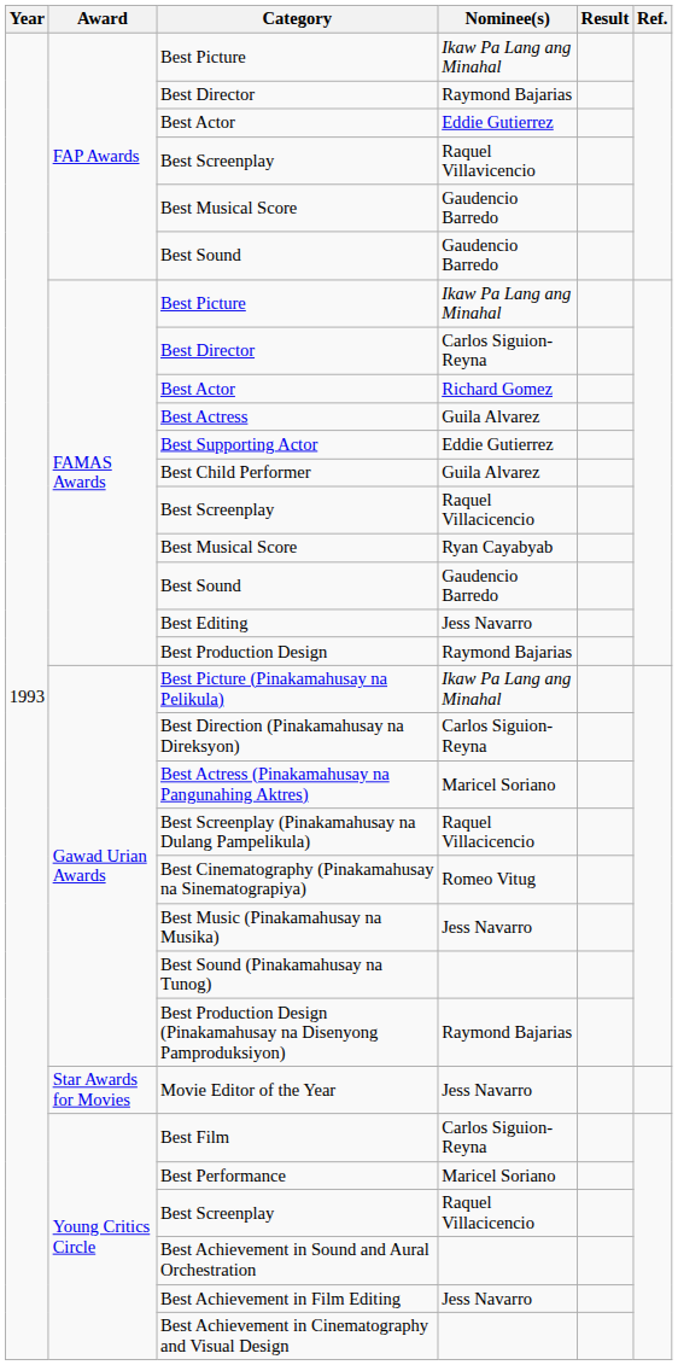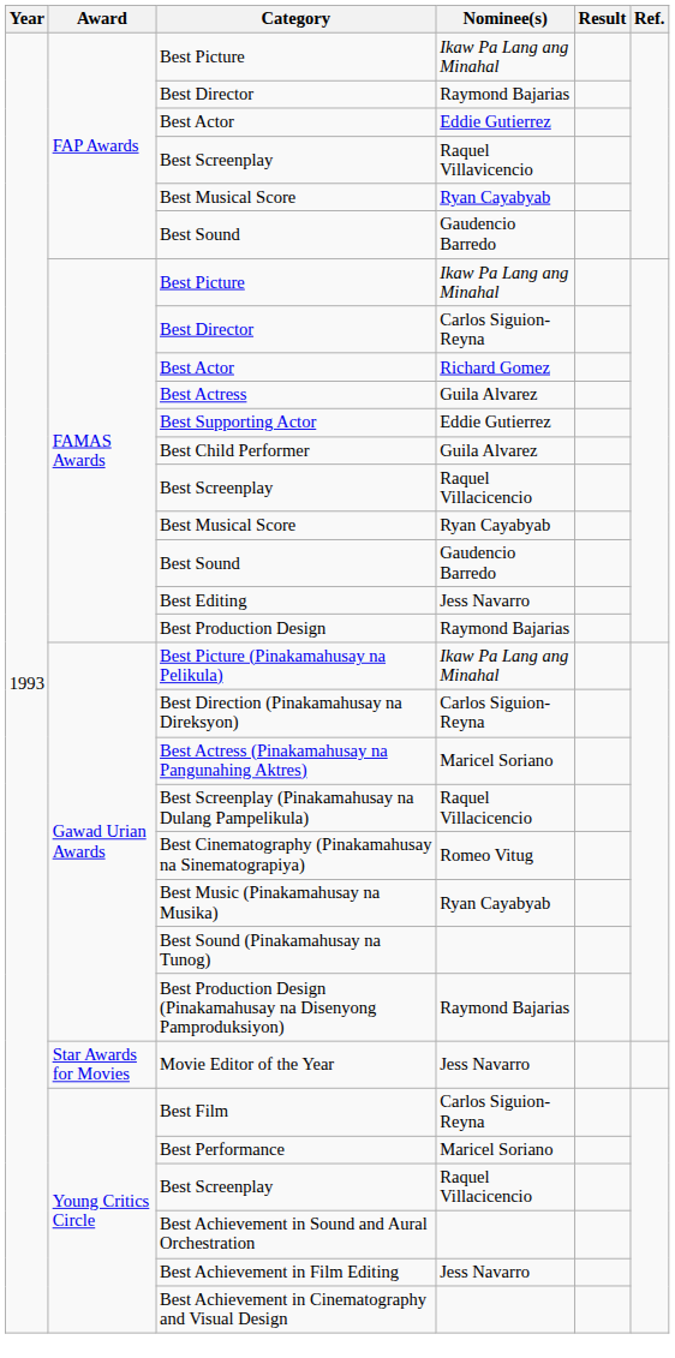 <table class="wikitable">
 <tr>
 <th>Year</th>
 <th><strong>Award</strong></th>
 <th><strong>Category</strong></th>
 <th><strong>Nominee(s)</strong></th>
 <th>Result</th>
 <th>Ref.</th>
 </tr>
 <tr>
 <td rowspan="32">1993</td>
 <td rowspan="6"><a href='#'>FAP Awards</a></td>
 <td>Best Picture</td>
 <td><em>Ikaw Pa Lang ang Minahal</em></td>
 <td></td>
 <td rowspan="6"></td>
 </tr>
 <tr>
 <td>Best Director</td>
 <td>Raymond Bajarias</td>
 <td></td>
 </tr>
 <tr>
 <td>Best Actor</td>
 <td><a href='#'>Eddie Gutierrez</a></td>
 <td></td>
 </tr>
 <tr>
 <td>Best Screenplay</td>
 <td>Raquel Villavicencio</td>
 <td></td>
 </tr>
 <tr>
 <td>Best Musical Score</td>
-<td>Gaudencio Barredo</td>
+<td><a href='#'>Ryan Cayabyab</a></td>
 <td></td>
 </tr>
 <tr>
 <td>Best Sound</td>
 <td>Gaudencio Barredo</td>
 <td></td>
 </tr>
 <tr>
 <td rowspan="11"><a href='#'>FAMAS Awards</a></td>
 <td><a href='#'>Best Picture</a></td>
 <td><em>Ikaw Pa Lang ang Minahal</em></td>
 <td></td>
 <td rowspan="11"></td>
 </tr>
 <tr>
 <td><a href='#'>Best Director</a></td>
 <td>Carlos Siguion-Reyna</td>
 <td></td>
 </tr>
 <tr>
 <td><a href='#'>Best Actor</a></td>
 <td><a href='#'>Richard Gomez</a></td>
 <td></td>
 </tr>
 <tr>
 <td><a href='#'>Best Actress</a></td>
 <td>Guila Alvarez</td>
 <td></td>
 </tr>
 <tr>
 <td><a href='#'>Best Supporting Actor</a></td>
 <td>Eddie Gutierrez</td>
 <td></td>
 </tr>
 <tr>
 <td>Best Child Performer</td>
 <td>Guila Alvarez</td>
 <td></td>
 </tr>
 <tr>
 <td>Best Screenplay</td>
 <td>Raquel Villacicencio</td>
 <td></td>
 </tr>
 <tr>
 <td>Best Musical Score</td>
 <td>Ryan Cayabyab</td>
 <td></td>
 </tr>
 <tr>
 <td>Best Sound</td>
 <td>Gaudencio Barredo</td>
 <td></td>
 </tr>
 <tr>
 <td>Best Editing</td>
 <td>Jess Navarro</td>
 <td></td>
 </tr>
 <tr>
 <td>Best Production Design</td>
 <td>Raymond Bajarias</td>
 <td></td>
 </tr>
 <tr>
 <td rowspan="8"><a href='#'>Gawad Urian Awards</a></td>
 <td><a href='#'>Best Picture (Pinakamahusay na Pelikula)</a></td>
 <td><em>Ikaw Pa Lang ang Minahal</em></td>
 <td></td>
 <td rowspan="8"></td>
 </tr>
 <tr>
 <td>Best Direction (Pinakamahusay na Direksyon)</td>
 <td>Carlos Siguion-Reyna</td>
 <td></td>
 </tr>
 <tr>
 <td><a href='#'>Best Actress (Pinakamahusay na Pangunahing Aktres)</a></td>
 <td>Maricel Soriano</td>
 <td></td>
 </tr>
 <tr>
 <td>Best Screenplay (Pinakamahusay na Dulang Pampelikula)</td>
 <td>Raquel Villacicencio</td>
 <td></td>
 </tr>
 <tr>
 <td>Best Cinematography (Pinakamahusay na Sinematograpiya)</td>
 <td>Romeo Vitug</td>
 <td></td>
 </tr>
 <tr>
 <td>Best Music (Pinakamahusay na Musika)</td>
-<td>Jess Navarro</td>
+<td>Ryan Cayabyab</td>
 <td></td>
 </tr>
 <tr>
 <td>Best Sound (Pinakamahusay na Tunog)</td>
 <td></td>
 <td></td>
 </tr>
 <tr>
 <td>Best Production Design (Pinakamahusay na Disenyong Pamproduksiyon)</td>
 <td>Raymond Bajarias</td>
 <td></td>
 </tr>
 <tr>
 <td><a href='#'>Star Awards for Movies</a></td>
 <td>Movie Editor of the Year</td>
 <td>Jess Navarro</td>
 <td></td>
 <td></td>
 </tr>
 <tr>
 <td rowspan="6"><a href='#'>Young Critics Circle</a></td>
 <td>Best Film</td>
 <td>Carlos Siguion-Reyna</td>
 <td></td>
 <td rowspan="6"></td>
 </tr>
 <tr>
 <td>Best Performance</td>
 <td>Maricel Soriano</td>
 <td></td>
 </tr>
 <tr>
 <td>Best Screenplay</td>
 <td>Raquel Villacicencio</td>
 <td></td>
 </tr>
 <tr>
 <td>Best Achievement in Sound and Aural Orchestration</td>
 <td></td>
 <td></td>
 </tr>
 <tr>
 <td>Best Achievement in Film Editing</td>
 <td>Jess Navarro</td>
 <td></td>
 </tr>
 <tr>
 <td>Best Achievement in Cinematography and Visual Design</td>
 <td></td>
 <td></td>
 </tr>
 </table>
